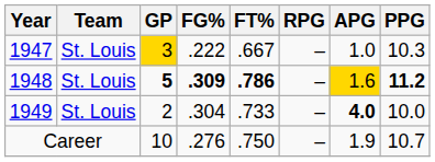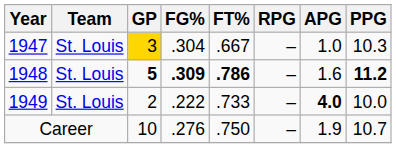 <table class="wikitable sortable" style="font-size:95%; text-align:right;">
 <tr>
 <th>Year</th>
 <th>Team</th>
 <th>GP</th>
 <th>FG%</th>
 <th>FT%</th>
 <th>RPG</th>
 <th>APG</th>
 <th>PPG</th>
 </tr>
 <tr>
 <td style="text-align:left;"><a href='#'>1947</a></td>
 <td style="text-align:left;"><a href='#'>St. Louis</a></td>
 <td style="background: gold;">3</td>
-<td>.222</td>
+<td>.304</td>
 <td>.667</td>
 <td>–</td>
 <td>1.0</td>
 <td>10.3</td>
 </tr>
 <tr>
 <td style="text-align:left;"><a href='#'>1948</a></td>
 <td style="text-align:left;"><a href='#'>St. Louis</a></td>
 <td><strong>5</strong></td>
 <td><strong>.309</strong></td>
 <td><strong>.786</strong></td>
 <td>–</td>
-<td style="background: gold;">1.6</td>
+<td>1.6</td>
 <td><strong>11.2</strong></td>
 </tr>
 <tr>
 <td style="text-align:left;"><a href='#'>1949</a></td>
 <td style="text-align:left;"><a href='#'>St. Louis</a></td>
 <td>2</td>
-<td>.304</td>
+<td>.222</td>
 <td>.733</td>
 <td>–</td>
 <td><strong>4.0</strong></td>
 <td>10.0</td>
 </tr>
 <tr>
 <td style="text-align:center;" colspan="2">Career</td>
 <td>10</td>
 <td>.276</td>
 <td>.750</td>
 <td>–</td>
 <td>1.9</td>
 <td>10.7</td>
 </tr>
 <tr>
 </tr>
 </table>
